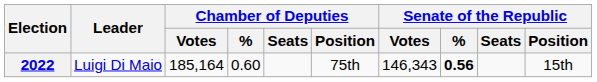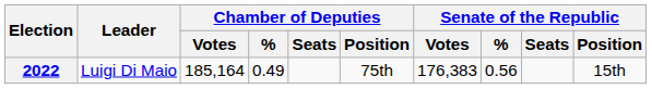 <table class="wikitable" style="text-align:center">
 <tr>
 <th rowspan="2">Election</th>
 <th rowspan="2">Leader</th>
 <th colspan="4"><a href='#'>Chamber of Deputies</a></th>
 <th colspan="4"><a href='#'>Senate of the Republic</a></th>
 </tr>
 <tr>
 <th>Votes</th>
 <th>%</th>
 <th>Seats</th>
 <th>Position</th>
 <th>Votes</th>
 <th>%</th>
 <th>Seats</th>
 <th>Position</th>
 </tr>
 <tr>
 <th><a href='#'>2022</a></th>
 <td><a href='#'>Luigi Di Maio</a></td>
 <td>185,164</td>
-<td>0.60</td>
+<td>0.49</td>
 <td></td>
 <td>75th</td>
-<td>146,343</td>
-<td><strong>0.56</strong></td>
+<td>176,383</td>
+<td>0.56</td>
 <td></td>
 <td>15th</td>
 </tr>
 </table>
